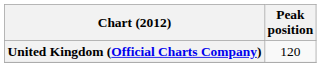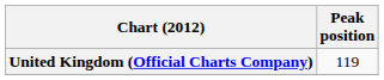 <table class="wikitable sortable plainrowheaders" style="text-align:center">
 <tr>
 <th scope="col">Chart (2012)</th>
 <th scope="col">Peak<br>position</th>
 </tr>
 <tr>
 <th scope="row">United Kingdom (<a href='#'>Official Charts Company</a>)</th>
-<td>120</td>
+<td>119</td>
 </tr>
 <tr>
 </tr>
 </table>
